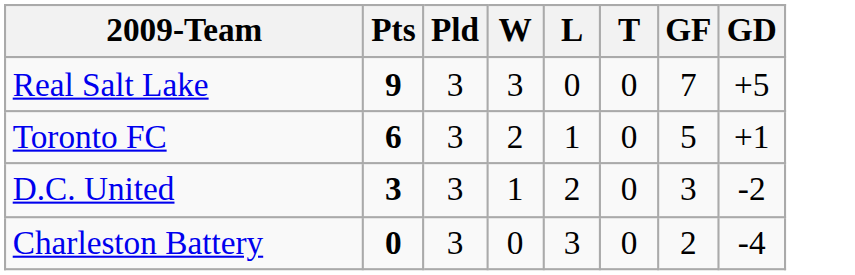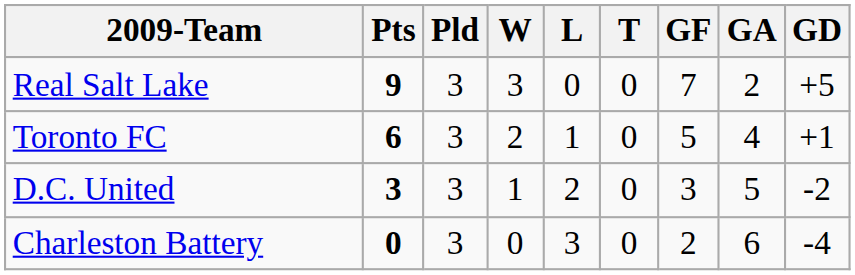 <table class="wikitable" style="text-align: center;">
 <tr>
 <th width="165">2009-Team</th>
 <th width="20">Pts</th>
 <th width="20">Pld</th>
 <th width="20">W</th>
 <th width="20">L</th>
 <th width="20">T</th>
 <th width="20">GF</th>
+<th width="20">GA</th>
 <th width="20">GD</th>
 </tr>
 <tr>
 <td style="text-align:left;"><a href='#'>Real Salt Lake</a></td>
 <td><strong>9</strong></td>
 <td>3</td>
 <td>3</td>
 <td>0</td>
 <td>0</td>
 <td>7</td>
+<td>2</td>
 <td>+5</td>
 </tr>
 <tr>
 <td style="text-align:left;"><a href='#'>Toronto FC</a></td>
 <td><strong>6</strong></td>
 <td>3</td>
 <td>2</td>
 <td>1</td>
 <td>0</td>
 <td>5</td>
+<td>4</td>
 <td>+1</td>
 </tr>
 <tr>
 <td style="text-align:left;"><a href='#'>D.C. United</a></td>
 <td><strong>3</strong></td>
 <td>3</td>
 <td>1</td>
 <td>2</td>
 <td>0</td>
 <td>3</td>
+<td>5</td>
 <td>-2</td>
 </tr>
 <tr>
 <td style="text-align:left;"><a href='#'>Charleston Battery</a></td>
 <td><strong>0</strong></td>
 <td>3</td>
 <td>0</td>
 <td>3</td>
 <td>0</td>
 <td>2</td>
+<td>6</td>
 <td>-4</td>
 </tr>
 </table>
